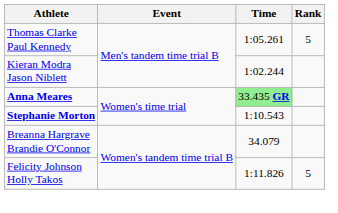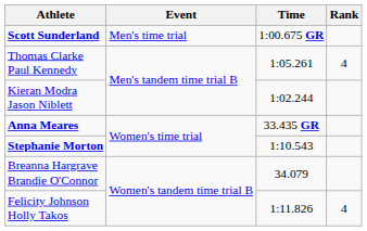 <table class="wikitable" style="font-size:90%;">
 <tr>
 <th>Athlete</th>
 <th>Event</th>
 <th>Time</th>
 <th>Rank</th>
 </tr>
 <tr align=center>
+<td align=left><strong><a href='#'>Scott Sunderland</a></strong></td>
+<td align=left><a href='#'>Men's time trial</a></td>
+<td>1:00.675 <a href='#'><strong>GR</strong></a></td>
+<td></td>
+</tr>
+<tr align=center>
 <td align=left><a href='#'>Thomas Clarke</a><br><a href='#'>Paul Kennedy</a></td>
 <td align=left rowspan=2><a href='#'>Men's tandem time trial B</a></td>
 <td>1:05.261</td>
-<td>5</td>
+<td>4</td>
 </tr>
 <tr align=center>
 <td align=left><a href='#'>Kieran Modra</a><br><a href='#'>Jason Niblett</a></td>
 <td>1:02.244</td>
 <td></td>
 </tr>
 <tr align=center>
 <td align=left><strong><a href='#'>Anna Meares</a></strong></td>
 <td align=left rowspan=2><a href='#'>Women's time trial</a></td>
-<td style="background: lightgreen;">33.435 <a href='#'><strong>GR</strong></a></td>
+<td>33.435 <a href='#'><strong>GR</strong></a></td>
 <td></td>
 </tr>
 <tr align=center>
 <td align=left><strong><a href='#'>Stephanie Morton</a></strong></td>
 <td>1:10.543</td>
 <td></td>
 </tr>
 <tr align=center>
 <td align=left><a href='#'>Breanna Hargrave</a><br><a href='#'>Brandie O'Connor</a></td>
 <td align=left rowspan=2><a href='#'>Women's tandem time trial B</a></td>
 <td>34.079</td>
 <td></td>
 </tr>
 <tr align=center>
 <td align=left><a href='#'>Felicity Johnson</a><br><a href='#'>Holly Takos</a></td>
 <td>1:11.826</td>
-<td>5</td>
+<td>4</td>
 </tr>
 </table>
